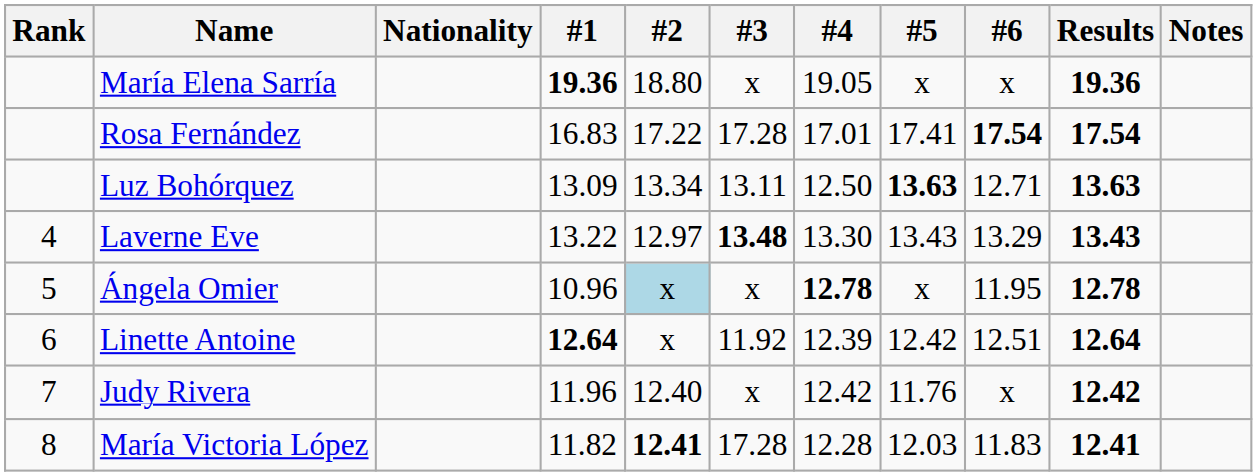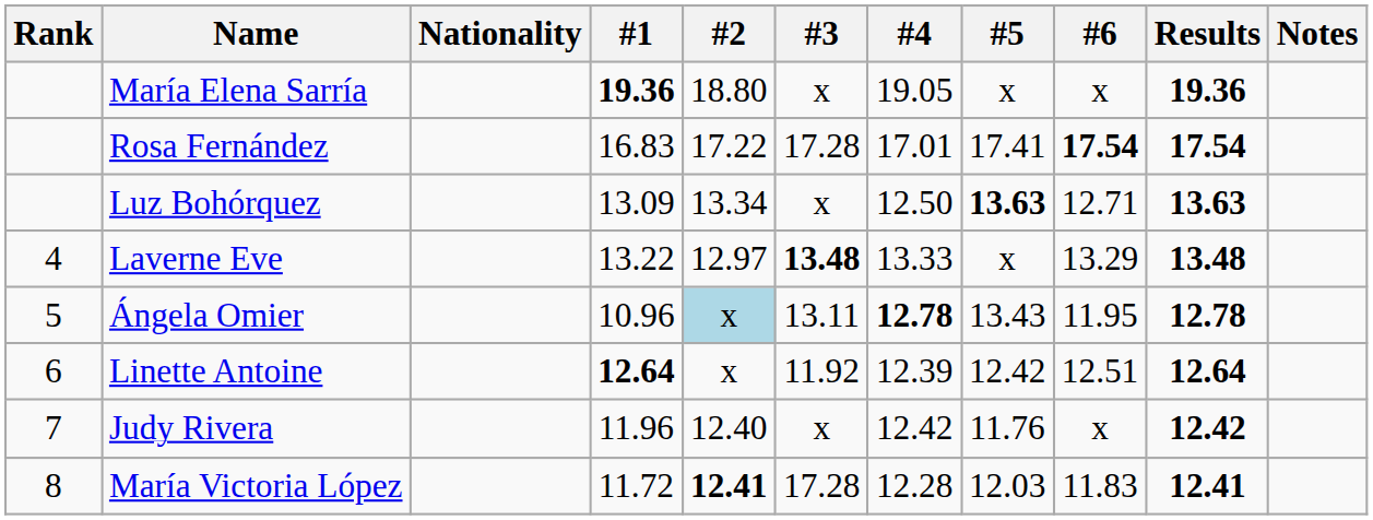 <table class="wikitable sortable" style="text-align:center;font-size:95%">
 <tr>
 <th>Rank</th>
 <th>Name</th>
 <th>Nationality</th>
 <th>#1</th>
 <th>#2</th>
 <th>#3</th>
 <th>#4</th>
 <th>#5</th>
 <th>#6</th>
 <th>Results</th>
 <th>Notes</th>
 </tr>
 <tr>
 <td></td>
 <td align=left><a href='#'>María Elena Sarría</a></td>
 <td align=left></td>
 <td><strong>19.36</strong></td>
 <td>18.80</td>
 <td>x</td>
 <td>19.05</td>
 <td>x</td>
 <td>x</td>
 <td><strong>19.36</strong></td>
 <td></td>
 </tr>
 <tr>
 <td></td>
 <td align=left><a href='#'>Rosa Fernández</a></td>
 <td align=left></td>
 <td>16.83</td>
 <td>17.22</td>
 <td>17.28</td>
 <td>17.01</td>
 <td>17.41</td>
 <td><strong>17.54</strong></td>
 <td><strong>17.54</strong></td>
 <td></td>
 </tr>
 <tr>
 <td></td>
 <td align=left><a href='#'>Luz Bohórquez</a></td>
 <td align=left></td>
 <td>13.09</td>
 <td>13.34</td>
-<td>13.11</td>
+<td>x</td>
 <td>12.50</td>
 <td><strong>13.63</strong></td>
 <td>12.71</td>
 <td><strong>13.63</strong></td>
 <td></td>
 </tr>
 <tr>
 <td>4</td>
 <td align=left><a href='#'>Laverne Eve</a></td>
 <td align=left></td>
 <td>13.22</td>
 <td>12.97</td>
 <td><strong>13.48</strong></td>
-<td>13.30</td>
-<td>13.43</td>
+<td>13.33</td>
+<td>x</td>
 <td>13.29</td>
-<td><strong>13.43</strong></td>
+<td><strong>13.48</strong></td>
 <td></td>
 </tr>
 <tr>
 <td>5</td>
 <td align=left><a href='#'>Ángela Omier</a></td>
 <td align=left></td>
 <td>10.96</td>
 <td style="background: lightblue;">x</td>
-<td>x</td>
+<td>13.11</td>
 <td><strong>12.78</strong></td>
-<td>x</td>
+<td>13.43</td>
 <td>11.95</td>
 <td><strong>12.78</strong></td>
 <td></td>
 </tr>
 <tr>
 <td>6</td>
 <td align=left><a href='#'>Linette Antoine</a></td>
 <td align=left></td>
 <td><strong>12.64</strong></td>
 <td>x</td>
 <td>11.92</td>
 <td>12.39</td>
 <td>12.42</td>
 <td>12.51</td>
 <td><strong>12.64</strong></td>
 <td></td>
 </tr>
 <tr>
 <td>7</td>
 <td align=left><a href='#'>Judy Rivera</a></td>
 <td align=left></td>
 <td>11.96</td>
 <td>12.40</td>
 <td>x</td>
 <td>12.42</td>
 <td>11.76</td>
 <td>x</td>
 <td><strong>12.42</strong></td>
 <td></td>
 </tr>
 <tr>
 <td>8</td>
 <td align=left><a href='#'>María Victoria López</a></td>
 <td align=left></td>
-<td>11.82</td>
+<td>11.72</td>
 <td><strong>12.41</strong></td>
 <td>17.28</td>
 <td>12.28</td>
 <td>12.03</td>
 <td>11.83</td>
 <td><strong>12.41</strong></td>
 <td></td>
 </tr>
 </table>
